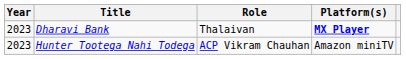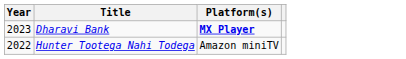 <table class="wikitable plainrowheaders sortable">
 <tr>
 <th scope="col">Year</th>
 <th scope="col">Title</th>
-<th scope="col">Role</th>
 <th scope="col">Platform(s)</th>
 <th scope="col" class="unsortable"></th>
 </tr>
 <tr>
 <td>2023</td>
 <td scope="row"><a href='#'><em>Dharavi Bank</em></a></td>
-<td>Thalaivan</td>
 <td><strong><a href='#'>MX Player</a></strong></td>
 <td></td>
 </tr>
 <tr>
-<td>2023</td>
+<td>2022</td>
 <td scope="row"><em><a href='#'>Hunter Tootega Nahi Todega</a></em></td>
-<td><a href='#'>ACP</a> Vikram Chauhan</td>
 <td>Amazon miniTV</td>
 <td></td>
 </tr>
 </table>
